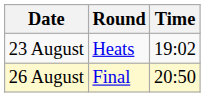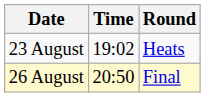 <table class="wikitable">
 <tr>
 <th>Date</th>
+<th>Time</th>
 <th>Round</th>
-<th>Time</th>
 </tr>
 <tr>
 <td>23 August</td>
+<td>19:02</td>
 <td><a href='#'>Heats</a></td>
-<td>19:02</td>
 </tr>
 <tr style=background:lemonchiffon>
 <td>26 August</td>
+<td>20:50</td>
 <td><a href='#'>Final</a></td>
-<td>20:50</td>
 </tr>
 </table>
